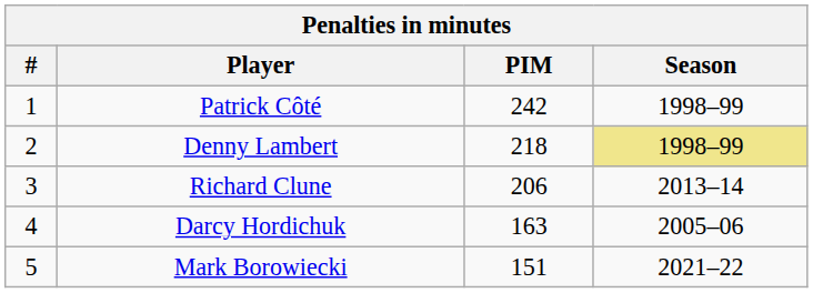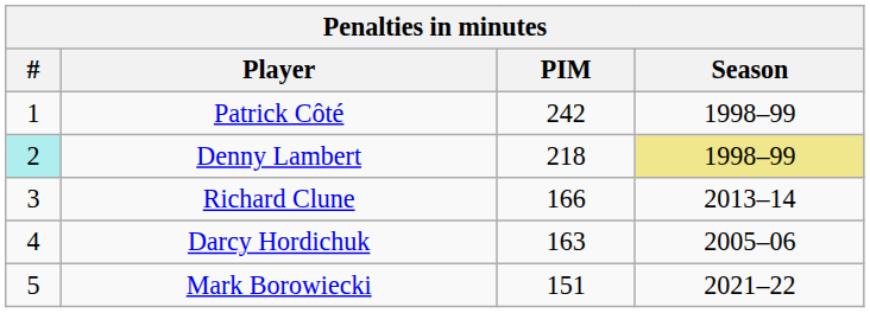 <table class="wikitable" style="text-align: center; font-size: 95%" width="80%">
 <tr>
 <th colspan="4">Penalties in minutes</th>
 </tr>
 <tr>
 <th>#</th>
 <th>Player</th>
 <th>PIM</th>
 <th>Season</th>
 </tr>
 <tr>
 <td>1</td>
 <td><a href='#'>Patrick Côté</a></td>
 <td>242</td>
 <td>1998–99</td>
 </tr>
 <tr>
-<td>2</td>
+<td style="background: paleturquoise;">2</td>
 <td><a href='#'>Denny Lambert</a></td>
 <td>218</td>
 <td style="background: khaki;">1998–99</td>
 </tr>
 <tr>
 <td>3</td>
 <td><a href='#'>Richard Clune</a></td>
-<td>206</td>
+<td>166</td>
 <td>2013–14</td>
 </tr>
 <tr>
 <td>4</td>
 <td><a href='#'>Darcy Hordichuk</a></td>
 <td>163</td>
 <td>2005–06</td>
 </tr>
 <tr>
 <td>5</td>
 <td><a href='#'>Mark Borowiecki</a></td>
 <td>151</td>
 <td>2021–22</td>
 </tr>
 </table>
